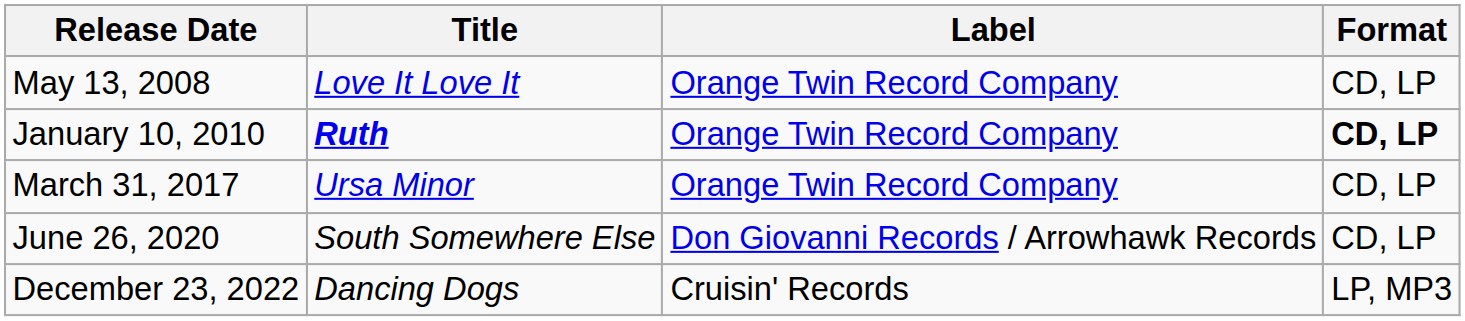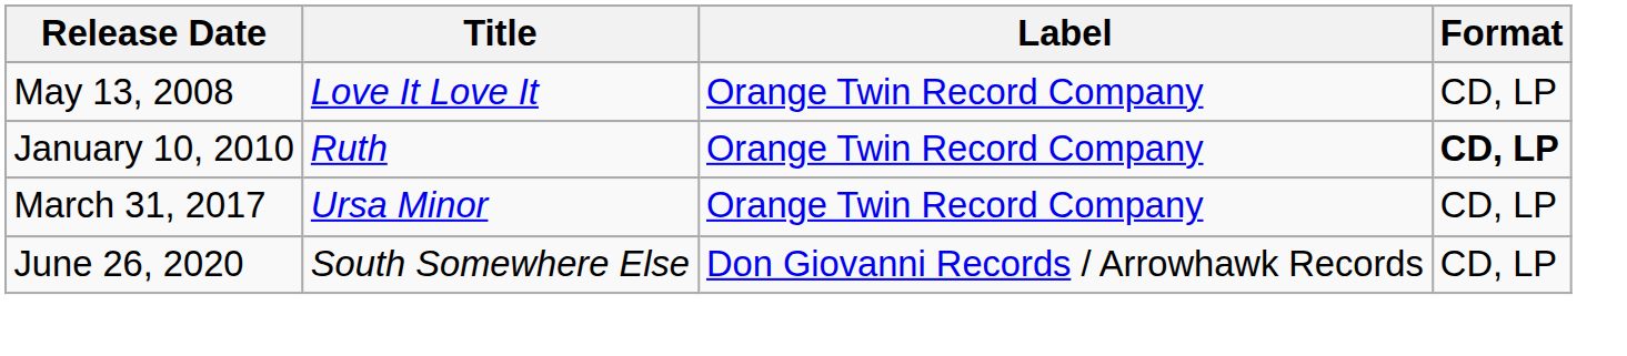 <table class="wikitable">
 <tr>
 <th>Release Date</th>
 <th>Title</th>
 <th>Label</th>
 <th>Format</th>
 </tr>
 <tr>
 <td>May 13, 2008</td>
 <td><em><a href='#'>Love It Love It</a></em></td>
 <td><a href='#'>Orange Twin Record Company</a></td>
 <td>CD, LP</td>
 </tr>
 <tr>
 <td>January 10, 2010</td>
-<td><strong><em><a href='#'>Ruth</a></em></strong></td>
+<td><em><a href='#'>Ruth</a></em></td>
 <td><a href='#'>Orange Twin Record Company</a></td>
 <td><strong>CD, LP</strong></td>
 </tr>
 <tr>
 <td>March 31, 2017</td>
 <td><em><a href='#'>Ursa Minor</a></em></td>
 <td><a href='#'>Orange Twin Record Company</a></td>
 <td>CD, LP</td>
 </tr>
 <tr>
 <td>June 26, 2020</td>
 <td><em>South Somewhere Else</em></td>
 <td><a href='#'>Don Giovanni Records</a> / Arrowhawk Records</td>
 <td>CD, LP</td>
 </tr>
-<tr>
-<td>December 23, 2022</td>
-<td><em>Dancing Dogs</em></td>
-<td>Cruisin' Records</td>
-<td>LP, MP3</td>
-</tr>
 </table>
